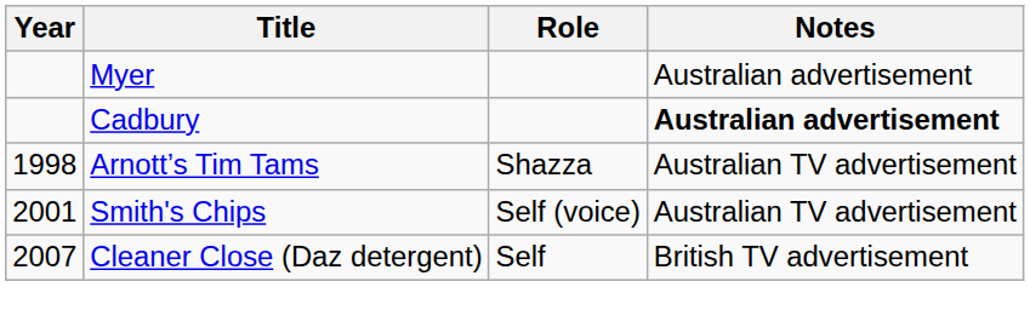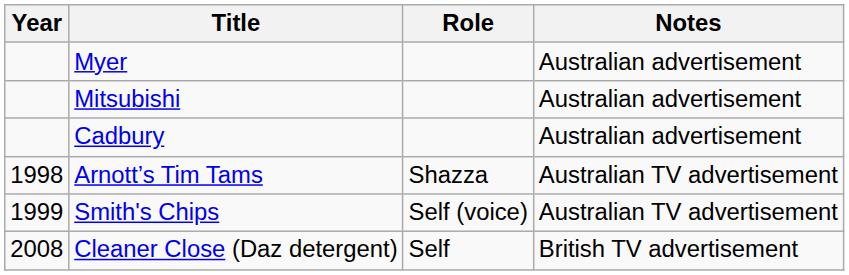 <table class=wikitable>
 <tr>
 <th>Year</th>
 <th>Title</th>
 <th>Role</th>
 <th>Notes</th>
 </tr>
 <tr>
 <td></td>
 <td><a href='#'>Myer</a></td>
 <td></td>
 <td>Australian advertisement</td>
 </tr>
 <tr>
 <td></td>
+<td><a href='#'>Mitsubishi</a></td>
+<td></td>
+<td>Australian advertisement</td>
+</tr>
+<tr>
+<td></td>
 <td><a href='#'>Cadbury</a></td>
 <td></td>
-<td><strong>Australian advertisement</strong></td>
+<td>Australian advertisement</td>
 </tr>
 <tr>
 <td>1998</td>
 <td><a href='#'>Arnott’s Tim Tams</a></td>
 <td>Shazza</td>
 <td>Australian TV advertisement</td>
 </tr>
 <tr>
-<td>2001</td>
+<td>1999</td>
 <td><a href='#'>Smith's Chips</a></td>
 <td>Self (voice)</td>
 <td>Australian TV advertisement</td>
 </tr>
 <tr>
-<td>2007</td>
+<td>2008</td>
 <td><a href='#'>Cleaner Close</a> (Daz detergent)</td>
 <td>Self</td>
 <td>British TV advertisement</td>
 </tr>
 </table>
